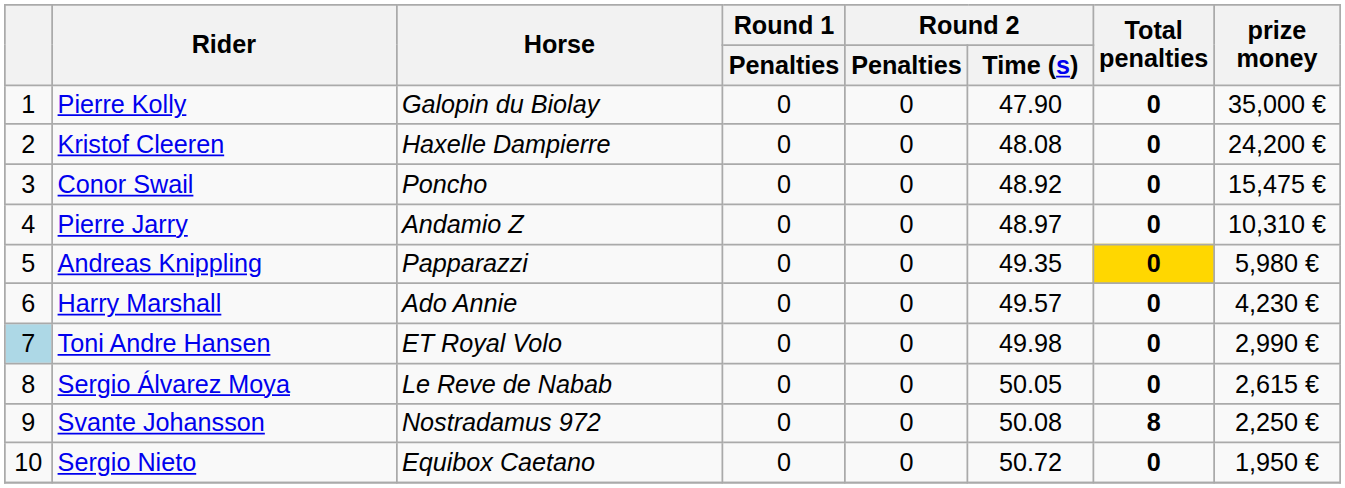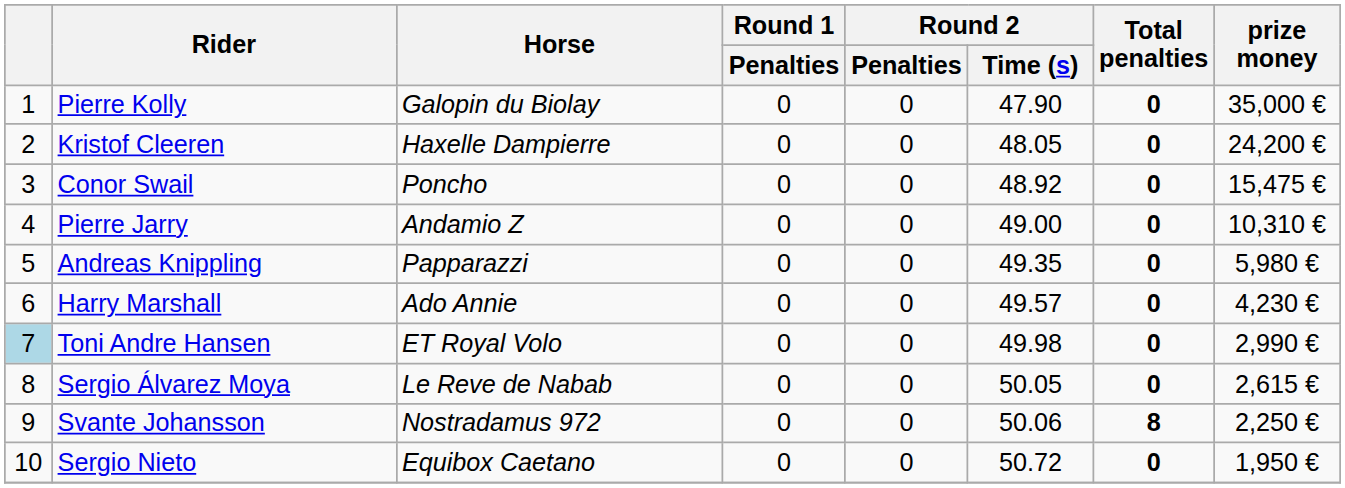 <table class="wikitable" style="font-size: 90%; text-align:center">
 <tr>
 <th rowspan=2 width=20></th>
 <th rowspan=2 width=190>Rider</th>
 <th rowspan=2 width=180>Horse</th>
 <th>Round 1</th>
 <th colspan=2>Round 2</th>
 <th rowspan=2>Total<br>penalties</th>
 <th rowspan=2 width=65>prize<br>money</th>
 </tr>
 <tr>
 <th width=50>Penalties</th>
 <th width=60>Penalties</th>
 <th width=65>Time (<a href='#'>s</a>)</th>
 </tr>
 <tr>
 <td>1</td>
 <td align=left> <a href='#'>Pierre Kolly</a></td>
 <td align=left><em>Galopin du Biolay</em></td>
 <td>0</td>
 <td>0</td>
 <td>47.90</td>
 <td><strong>0</strong></td>
 <td>35,000 €</td>
 </tr>
 <tr>
 <td>2</td>
 <td align=left> <a href='#'>Kristof Cleeren</a></td>
 <td align=left><em>Haxelle Dampierre</em></td>
 <td>0</td>
 <td>0</td>
-<td>48.08</td>
+<td>48.05</td>
 <td><strong>0</strong></td>
 <td>24,200 €</td>
 </tr>
 <tr>
 <td>3</td>
 <td align=left> <a href='#'>Conor Swail</a></td>
 <td align=left><em>Poncho</em></td>
 <td>0</td>
 <td>0</td>
 <td>48.92</td>
 <td><strong>0</strong></td>
 <td>15,475 €</td>
 </tr>
 <tr>
 <td>4</td>
 <td align=left> <a href='#'>Pierre Jarry</a></td>
 <td align=left><em>Andamio Z</em></td>
 <td>0</td>
 <td>0</td>
-<td>48.97</td>
+<td>49.00</td>
 <td><strong>0</strong></td>
 <td>10,310 €</td>
 </tr>
 <tr>
 <td>5</td>
 <td align=left> <a href='#'>Andreas Knippling</a></td>
 <td align=left><em>Papparazzi</em></td>
 <td>0</td>
 <td>0</td>
 <td>49.35</td>
-<td style="background: gold;"><strong>0</strong></td>
+<td><strong>0</strong></td>
 <td>5,980 €</td>
 </tr>
 <tr>
 <td>6</td>
 <td align=left> <a href='#'>Harry Marshall</a></td>
 <td align=left><em>Ado Annie</em></td>
 <td>0</td>
 <td>0</td>
 <td>49.57</td>
 <td><strong>0</strong></td>
 <td>4,230 €</td>
 </tr>
 <tr>
 <td style="background: lightblue;">7</td>
 <td align=left> <a href='#'>Toni Andre Hansen</a></td>
 <td align=left><em>ET Royal Volo</em></td>
 <td>0</td>
 <td>0</td>
 <td>49.98</td>
 <td><strong>0</strong></td>
 <td>2,990 €</td>
 </tr>
 <tr>
 <td>8</td>
 <td align=left> <a href='#'>Sergio Álvarez Moya</a></td>
 <td align=left><em>Le Reve de Nabab</em></td>
 <td>0</td>
 <td>0</td>
 <td>50.05</td>
 <td><strong>0</strong></td>
 <td>2,615 €</td>
 </tr>
 <tr>
 <td>9</td>
 <td align=left> <a href='#'>Svante Johansson</a></td>
 <td align=left><em>Nostradamus 972</em></td>
 <td>0</td>
 <td>0</td>
-<td>50.08</td>
+<td>50.06</td>
 <td><strong>8</strong></td>
 <td>2,250 €</td>
 </tr>
 <tr>
 <td>10</td>
 <td align=left> <a href='#'>Sergio Nieto</a></td>
 <td align=left><em>Equibox Caetano</em></td>
 <td>0</td>
 <td>0</td>
 <td>50.72</td>
 <td><strong>0</strong></td>
 <td>1,950 €</td>
 </tr>
 <tr>
 </tr>
 </table>
